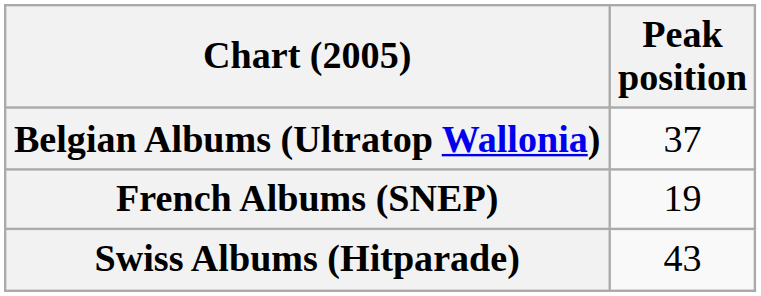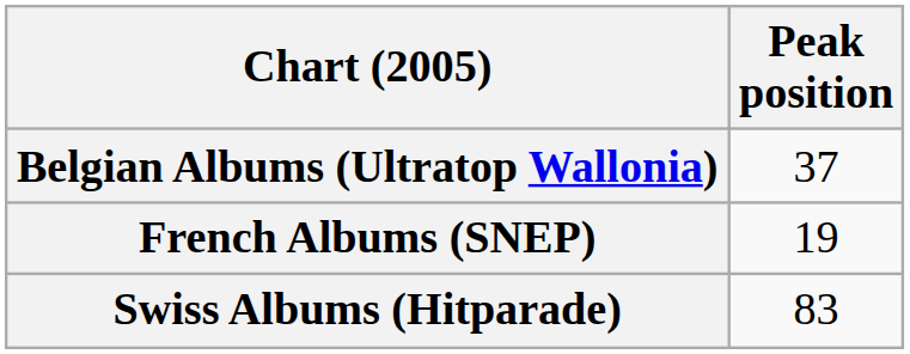 <table class="wikitable sortable plainrowheaders" style="text-align:center">
 <tr>
 <th scope="col">Chart (2005)</th>
 <th scope="col">Peak<br>position</th>
 </tr>
 <tr>
 <th scope="row">Belgian Albums (Ultratop <a href='#'>Wallonia</a>)</th>
 <td>37</td>
 </tr>
 <tr>
 <th scope="row">French Albums (SNEP)</th>
 <td align="center">19</td>
 </tr>
 <tr>
 <th scope="row">Swiss Albums (Hitparade)</th>
-<td align="center">43</td>
+<td align="center">83</td>
 </tr>
 </table>
